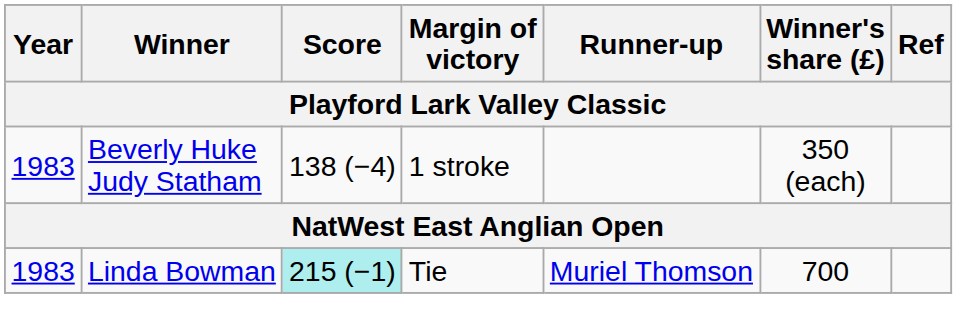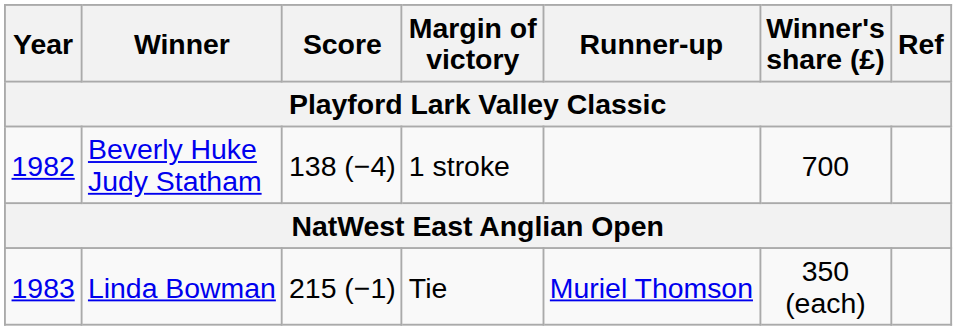 <table class=wikitable style="font-size:95%">
 <tr>
 <th>Year</th>
 <th>Winner</th>
 <th>Score</th>
 <th>Margin of<br>victory</th>
 <th>Runner-up</th>
 <th>Winner's<br>share (£)</th>
 <th>Ref</th>
 </tr>
 <tr>
 <th colspan=7>Playford Lark Valley Classic</th>
 </tr>
 <tr>
-<td><a href='#'>1983</a></td>
+<td><a href='#'>1982</a></td>
 <td> <a href='#'>Beverly Huke</a><br> <a href='#'>Judy Statham</a></td>
 <td>138 (−4)</td>
 <td>1 stroke</td>
 <td></td>
-<td align=center>350<br>(each)</td>
+<td align=center>700</td>
 <td></td>
 </tr>
 <tr>
 <th colspan=7>NatWest East Anglian Open</th>
 </tr>
 <tr>
 <td><a href='#'>1983</a></td>
 <td> <a href='#'>Linda Bowman</a></td>
-<td style="background: paleturquoise;">215 (−1)</td>
+<td>215 (−1)</td>
 <td>Tie</td>
 <td> <a href='#'>Muriel Thomson</a></td>
-<td align=center>700</td>
+<td align=center>350<br>(each)</td>
 <td></td>
 </tr>
 </table>
